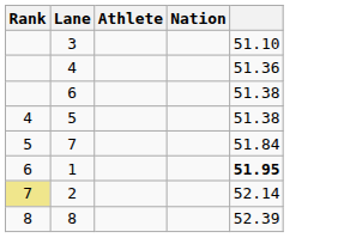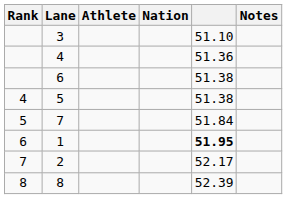 <table class="wikitable sortable" style="text-align:center">
 <tr>
 <th scope="col">Rank</th>
 <th scope="col">Lane</th>
 <th scope="col">Athlete</th>
 <th scope="col">Nation</th>
 <th scope="col"></th>
+<th scope="col">Notes</th>
 </tr>
 <tr>
 <td></td>
 <td>3</td>
 <td style="text-align:left"></td>
 <td style="text-align:left"></td>
 <td>51.10</td>
+<td></td>
 </tr>
 <tr>
 <td></td>
 <td>4</td>
 <td style="text-align:left"></td>
 <td style="text-align:left"></td>
 <td>51.36</td>
+<td></td>
 </tr>
 <tr>
 <td></td>
 <td>6</td>
 <td style="text-align:left"></td>
 <td style="text-align:left"></td>
 <td>51.38</td>
+<td></td>
 </tr>
 <tr>
 <td>4</td>
 <td>5</td>
 <td style="text-align:left"></td>
 <td style="text-align:left"></td>
 <td>51.38</td>
+<td></td>
 </tr>
 <tr>
 <td>5</td>
 <td>7</td>
 <td style="text-align:left"></td>
 <td style="text-align:left"></td>
 <td>51.84</td>
+<td></td>
 </tr>
 <tr>
 <td>6</td>
 <td>1</td>
 <td style="text-align:left"></td>
 <td style="text-align:left"></td>
 <td><strong>51.95</strong></td>
+<td></td>
 </tr>
 <tr>
-<td style="background: khaki;">7</td>
+<td>7</td>
 <td>2</td>
 <td style="text-align:left"></td>
 <td style="text-align:left"></td>
-<td>52.14</td>
+<td>52.17</td>
+<td></td>
 </tr>
 <tr>
 <td>8</td>
 <td>8</td>
 <td style="text-align:left"></td>
 <td style="text-align:left"></td>
 <td>52.39</td>
+<td></td>
 </tr>
 </table>
